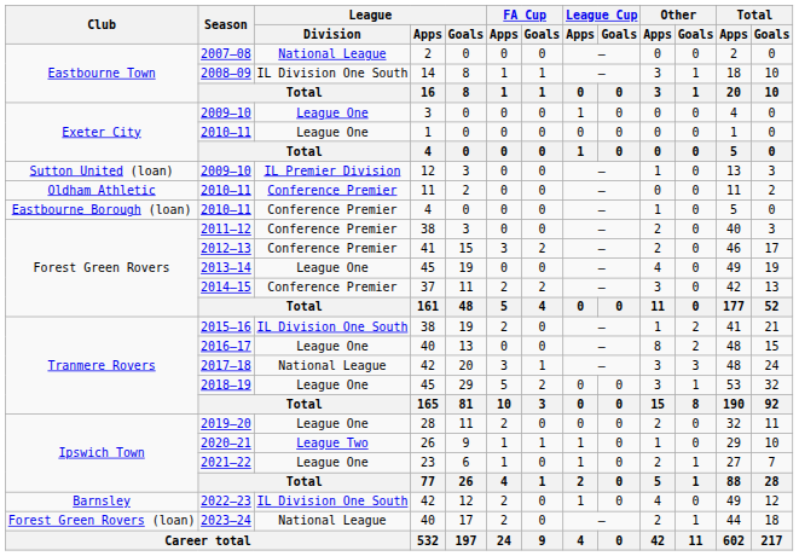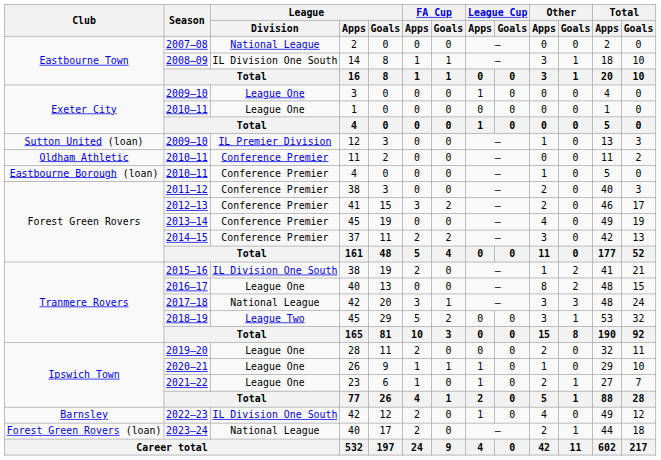 <table class="wikitable" style="text-align: center;">
 <tr>
 <th rowspan="2">Club</th>
 <th rowspan="2">Season</th>
 <th colspan="3">League</th>
 <th colspan="2"><a href='#'>FA Cup</a></th>
 <th colspan="2"><a href='#'>League Cup</a></th>
 <th colspan="2">Other</th>
 <th colspan="2">Total</th>
 </tr>
 <tr>
 <th>Division</th>
 <th>Apps</th>
 <th>Goals</th>
 <th>Apps</th>
 <th>Goals</th>
 <th>Apps</th>
 <th>Goals</th>
 <th>Apps</th>
 <th>Goals</th>
 <th>Apps</th>
 <th>Goals</th>
 </tr>
 <tr>
 <td rowspan=3><a href='#'>Eastbourne Town</a></td>
 <td><a href='#'>2007–08</a></td>
 <td><a href='#'>National League</a></td>
 <td>2</td>
 <td>0</td>
 <td>0</td>
 <td>0</td>
 <td colspan=2>—</td>
 <td>0</td>
 <td>0</td>
 <td>2</td>
 <td>0</td>
 </tr>
 <tr>
 <td><a href='#'>2008–09</a></td>
 <td>IL Division One South</td>
 <td>14</td>
 <td>8</td>
 <td>1</td>
 <td>1</td>
 <td colspan=2>—</td>
 <td>3</td>
 <td>1</td>
 <td>18</td>
 <td>10</td>
 </tr>
 <tr>
 <th colspan=2>Total</th>
 <th>16</th>
 <th>8</th>
 <th>1</th>
 <th>1</th>
 <th>0</th>
 <th>0</th>
 <th>3</th>
 <th>1</th>
 <th>20</th>
 <th>10</th>
 </tr>
 <tr>
 <td rowspan=3><a href='#'>Exeter City</a></td>
 <td><a href='#'>2009–10</a></td>
 <td><a href='#'>League One</a></td>
 <td>3</td>
 <td>0</td>
 <td>0</td>
 <td>0</td>
 <td>1</td>
 <td>0</td>
 <td>0</td>
 <td>0</td>
 <td>4</td>
 <td>0</td>
 </tr>
 <tr>
 <td><a href='#'>2010–11</a></td>
 <td>League One</td>
 <td>1</td>
 <td>0</td>
 <td>0</td>
 <td>0</td>
 <td>0</td>
 <td>0</td>
 <td>0</td>
 <td>0</td>
 <td>1</td>
 <td>0</td>
 </tr>
 <tr>
 <th colspan=2>Total</th>
 <th>4</th>
 <th>0</th>
 <th>0</th>
 <th>0</th>
 <th>1</th>
 <th>0</th>
 <th>0</th>
 <th>0</th>
 <th>5</th>
 <th>0</th>
 </tr>
 <tr>
 <td><a href='#'>Sutton United</a> (loan)</td>
 <td><a href='#'>2009–10</a></td>
 <td><a href='#'>IL Premier Division</a></td>
 <td>12</td>
 <td>3</td>
 <td>0</td>
 <td>0</td>
 <td colspan=2>—</td>
 <td>1</td>
 <td>0</td>
 <td>13</td>
 <td>3</td>
 </tr>
 <tr>
 <td><a href='#'>Oldham Athletic</a></td>
 <td><a href='#'>2010–11</a></td>
 <td><a href='#'>Conference Premier</a></td>
 <td>11</td>
 <td>2</td>
 <td>0</td>
 <td>0</td>
 <td colspan=2>—</td>
 <td>0</td>
 <td>0</td>
 <td>11</td>
 <td>2</td>
 </tr>
 <tr>
 <td><a href='#'>Eastbourne Borough</a> (loan)</td>
 <td><a href='#'>2010–11</a></td>
 <td>Conference Premier</td>
 <td>4</td>
 <td>0</td>
 <td>0</td>
 <td>0</td>
 <td colspan=2>—</td>
 <td>1</td>
 <td>0</td>
 <td>5</td>
 <td>0</td>
 </tr>
 <tr>
 <td rowspan=5>Forest Green Rovers</td>
 <td><a href='#'>2011–12</a></td>
 <td>Conference Premier</td>
 <td>38</td>
 <td>3</td>
 <td>0</td>
 <td>0</td>
 <td colspan=2>—</td>
 <td>2</td>
 <td>0</td>
 <td>40</td>
 <td>3</td>
 </tr>
 <tr>
 <td><a href='#'>2012–13</a></td>
 <td>Conference Premier</td>
 <td>41</td>
 <td>15</td>
 <td>3</td>
 <td>2</td>
 <td colspan="2">—</td>
 <td>2</td>
 <td>0</td>
 <td>46</td>
 <td>17</td>
 </tr>
 <tr>
 <td><a href='#'>2013–14</a></td>
-<td>League One</td>
+<td>Conference Premier</td>
 <td>45</td>
 <td>19</td>
 <td>0</td>
 <td>0</td>
 <td colspan=2>—</td>
 <td>4</td>
 <td>0</td>
 <td>49</td>
 <td>19</td>
 </tr>
 <tr>
 <td><a href='#'>2014–15</a></td>
 <td>Conference Premier</td>
 <td>37</td>
 <td>11</td>
 <td>2</td>
 <td>2</td>
 <td colspan="2">—</td>
 <td>3</td>
 <td>0</td>
 <td>42</td>
 <td>13</td>
 </tr>
 <tr>
 <th colspan=2>Total</th>
 <th>161</th>
 <th>48</th>
 <th>5</th>
 <th>4</th>
 <th>0</th>
 <th>0</th>
 <th>11</th>
 <th>0</th>
 <th>177</th>
 <th>52</th>
 </tr>
 <tr>
 <td rowspan=5><a href='#'>Tranmere Rovers</a></td>
 <td><a href='#'>2015–16</a></td>
 <td><a href='#'>IL Division One South</a></td>
 <td>38</td>
 <td>19</td>
 <td>2</td>
 <td>0</td>
 <td colspan=2>—</td>
 <td>1</td>
 <td>2</td>
 <td>41</td>
 <td>21</td>
 </tr>
 <tr>
 <td><a href='#'>2016–17</a></td>
 <td>League One</td>
 <td>40</td>
 <td>13</td>
 <td>0</td>
 <td>0</td>
 <td colspan=2>—</td>
 <td>8</td>
 <td>2</td>
 <td>48</td>
 <td>15</td>
 </tr>
 <tr>
 <td><a href='#'>2017–18</a></td>
 <td>National League</td>
 <td>42</td>
 <td>20</td>
 <td>3</td>
 <td>1</td>
 <td colspan="2">—</td>
 <td>3</td>
 <td>3</td>
 <td>48</td>
 <td>24</td>
 </tr>
 <tr>
 <td><a href='#'>2018–19</a></td>
-<td>League One</td>
+<td><a href='#'>League Two</a></td>
 <td>45</td>
 <td>29</td>
 <td>5</td>
 <td>2</td>
 <td>0</td>
 <td>0</td>
 <td>3</td>
 <td>1</td>
 <td>53</td>
 <td>32</td>
 </tr>
 <tr>
 <th colspan=2>Total</th>
 <th>165</th>
 <th>81</th>
 <th>10</th>
 <th>3</th>
 <th>0</th>
 <th>0</th>
 <th>15</th>
 <th>8</th>
 <th>190</th>
 <th>92</th>
 </tr>
 <tr>
 <td rowspan=4><a href='#'>Ipswich Town</a></td>
 <td><a href='#'>2019–20</a></td>
 <td>League One</td>
 <td>28</td>
 <td>11</td>
 <td>2</td>
 <td>0</td>
 <td>0</td>
 <td>0</td>
 <td>2</td>
 <td>0</td>
 <td>32</td>
 <td>11</td>
 </tr>
 <tr>
 <td><a href='#'>2020–21</a></td>
-<td><a href='#'>League Two</a></td>
+<td>League One</td>
 <td>26</td>
 <td>9</td>
 <td>1</td>
 <td>1</td>
 <td>1</td>
 <td>0</td>
 <td>1</td>
 <td>0</td>
 <td>29</td>
 <td>10</td>
 </tr>
 <tr>
 <td><a href='#'>2021–22</a></td>
 <td>League One</td>
 <td>23</td>
 <td>6</td>
 <td>1</td>
 <td>0</td>
 <td>1</td>
 <td>0</td>
 <td>2</td>
 <td>1</td>
 <td>27</td>
 <td>7</td>
 </tr>
 <tr>
 <th colspan=2>Total</th>
 <th>77</th>
 <th>26</th>
 <th>4</th>
 <th>1</th>
 <th>2</th>
 <th>0</th>
 <th>5</th>
 <th>1</th>
 <th>88</th>
 <th>28</th>
 </tr>
 <tr>
 <td><a href='#'>Barnsley</a></td>
 <td><a href='#'>2022–23</a></td>
 <td><a href='#'>IL Division One South</a></td>
 <td>42</td>
 <td>12</td>
 <td>2</td>
 <td>0</td>
 <td>1</td>
 <td>0</td>
 <td>4</td>
 <td>0</td>
 <td>49</td>
 <td>12</td>
 </tr>
 <tr>
 <td><a href='#'>Forest Green Rovers</a> (loan)</td>
 <td><a href='#'>2023–24</a></td>
 <td>National League</td>
 <td>40</td>
 <td>17</td>
 <td>2</td>
 <td>0</td>
 <td colspan="2">—</td>
 <td>2</td>
 <td>1</td>
 <td>44</td>
 <td>18</td>
 </tr>
 <tr>
 <th colspan="3">Career total</th>
 <th>532</th>
 <th>197</th>
 <th>24</th>
 <th>9</th>
 <th>4</th>
 <th>0</th>
 <th>42</th>
 <th>11</th>
 <th>602</th>
 <th>217</th>
 </tr>
 </table>
